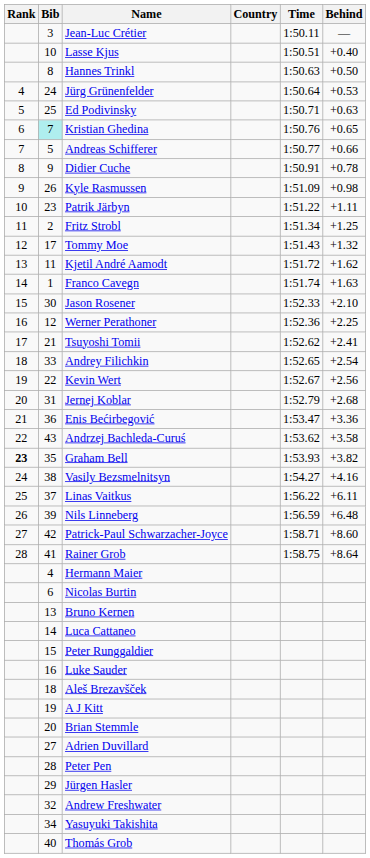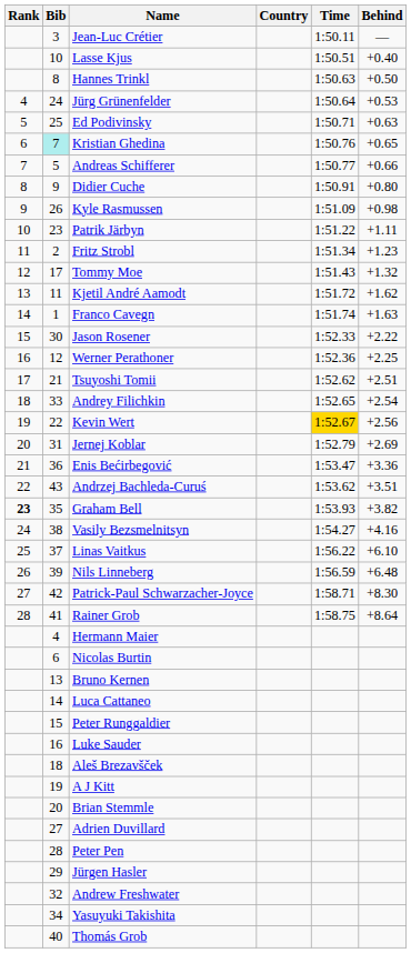 <table class="wikitable sortable" style="text-align:center">
 <tr>
 <th>Rank</th>
 <th>Bib</th>
 <th>Name</th>
 <th>Country</th>
 <th>Time</th>
 <th>Behind</th>
 </tr>
 <tr>
 <td></td>
 <td>3</td>
 <td align="left"><a href='#'>Jean-Luc Crétier</a></td>
 <td align=left></td>
 <td>1:50.11</td>
 <td>—</td>
 </tr>
 <tr>
 <td></td>
 <td>10</td>
 <td align="left"><a href='#'>Lasse Kjus</a></td>
 <td align=left></td>
 <td>1:50.51</td>
 <td>+0.40</td>
 </tr>
 <tr>
 <td></td>
 <td>8</td>
 <td align="left"><a href='#'>Hannes Trinkl</a></td>
 <td align=left></td>
 <td>1:50.63</td>
 <td>+0.50</td>
 </tr>
 <tr>
 <td>4</td>
 <td>24</td>
 <td align="left"><a href='#'>Jürg Grünenfelder</a></td>
 <td align=left></td>
 <td>1:50.64</td>
 <td>+0.53</td>
 </tr>
 <tr>
 <td>5</td>
 <td>25</td>
 <td align="left"><a href='#'>Ed Podivinsky</a></td>
 <td align=left></td>
 <td>1:50.71</td>
 <td>+0.63</td>
 </tr>
 <tr>
 <td>6</td>
 <td style="background: paleturquoise;">7</td>
 <td align="left"><a href='#'>Kristian Ghedina</a></td>
 <td align=left></td>
 <td>1:50.76</td>
 <td>+0.65</td>
 </tr>
 <tr>
 <td>7</td>
 <td>5</td>
 <td align="left"><a href='#'>Andreas Schifferer</a></td>
 <td align=left></td>
 <td>1:50.77</td>
 <td>+0.66</td>
 </tr>
 <tr>
 <td>8</td>
 <td>9</td>
 <td align="left"><a href='#'>Didier Cuche</a></td>
 <td align=left></td>
 <td>1:50.91</td>
-<td>+0.78</td>
+<td>+0.80</td>
 </tr>
 <tr>
 <td>9</td>
 <td>26</td>
 <td align="left"><a href='#'>Kyle Rasmussen</a></td>
 <td align=left></td>
 <td>1:51.09</td>
 <td>+0.98</td>
 </tr>
 <tr>
 <td>10</td>
 <td>23</td>
 <td align="left"><a href='#'>Patrik Järbyn</a></td>
 <td align=left></td>
 <td>1:51.22</td>
 <td>+1.11</td>
 </tr>
 <tr>
 <td>11</td>
 <td>2</td>
 <td align="left"><a href='#'>Fritz Strobl</a></td>
 <td align=left></td>
 <td>1:51.34</td>
-<td>+1.25</td>
+<td>+1.23</td>
 </tr>
 <tr>
 <td>12</td>
 <td>17</td>
 <td align="left"><a href='#'>Tommy Moe</a></td>
 <td align=left></td>
 <td>1:51.43</td>
 <td>+1.32</td>
 </tr>
 <tr>
 <td>13</td>
 <td>11</td>
 <td align="left"><a href='#'>Kjetil André Aamodt</a></td>
 <td align=left></td>
 <td>1:51.72</td>
 <td>+1.62</td>
 </tr>
 <tr>
 <td>14</td>
 <td>1</td>
 <td align="left"><a href='#'>Franco Cavegn</a></td>
 <td align=left></td>
 <td>1:51.74</td>
 <td>+1.63</td>
 </tr>
 <tr>
 <td>15</td>
 <td>30</td>
 <td align="left"><a href='#'>Jason Rosener</a></td>
 <td align=left></td>
 <td>1:52.33</td>
-<td>+2.10</td>
+<td>+2.22</td>
 </tr>
 <tr>
 <td>16</td>
 <td>12</td>
 <td align="left"><a href='#'>Werner Perathoner</a></td>
 <td align=left></td>
 <td>1:52.36</td>
 <td>+2.25</td>
 </tr>
 <tr>
 <td>17</td>
 <td>21</td>
 <td align="left"><a href='#'>Tsuyoshi Tomii</a></td>
 <td align=left></td>
 <td>1:52.62</td>
-<td>+2.41</td>
+<td>+2.51</td>
 </tr>
 <tr>
 <td>18</td>
 <td>33</td>
 <td align="left"><a href='#'>Andrey Filichkin</a></td>
 <td align=left></td>
 <td>1:52.65</td>
 <td>+2.54</td>
 </tr>
 <tr>
 <td>19</td>
 <td>22</td>
 <td align="left"><a href='#'>Kevin Wert</a></td>
 <td align=left></td>
-<td>1:52.67</td>
+<td style="background: gold;">1:52.67</td>
 <td>+2.56</td>
 </tr>
 <tr>
 <td>20</td>
 <td>31</td>
 <td align="left"><a href='#'>Jernej Koblar</a></td>
 <td align=left></td>
 <td>1:52.79</td>
-<td>+2.68</td>
+<td>+2.69</td>
 </tr>
 <tr>
 <td>21</td>
 <td>36</td>
 <td align="left"><a href='#'>Enis Bećirbegović</a></td>
 <td align=left></td>
 <td>1:53.47</td>
 <td>+3.36</td>
 </tr>
 <tr>
 <td>22</td>
 <td>43</td>
 <td align="left"><a href='#'>Andrzej Bachleda-Curuś</a></td>
 <td align=left></td>
 <td>1:53.62</td>
-<td>+3.58</td>
+<td>+3.51</td>
 </tr>
 <tr>
 <td><strong>23</strong></td>
 <td>35</td>
 <td align="left"><a href='#'>Graham Bell</a></td>
 <td align=left></td>
 <td>1:53.93</td>
 <td>+3.82</td>
 </tr>
 <tr>
 <td>24</td>
 <td>38</td>
 <td align="left"><a href='#'>Vasily Bezsmelnitsyn</a></td>
 <td align=left></td>
 <td>1:54.27</td>
 <td>+4.16</td>
 </tr>
 <tr>
 <td>25</td>
 <td>37</td>
 <td align="left"><a href='#'>Linas Vaitkus</a></td>
 <td align=left></td>
 <td>1:56.22</td>
-<td>+6.11</td>
+<td>+6.10</td>
 </tr>
 <tr>
 <td>26</td>
 <td>39</td>
 <td align="left"><a href='#'>Nils Linneberg</a></td>
 <td align=left></td>
 <td>1:56.59</td>
 <td>+6.48</td>
 </tr>
 <tr>
 <td>27</td>
 <td>42</td>
 <td align="left"><a href='#'>Patrick-Paul Schwarzacher-Joyce</a></td>
 <td align=left></td>
 <td>1:58.71</td>
-<td>+8.60</td>
+<td>+8.30</td>
 </tr>
 <tr>
 <td>28</td>
 <td>41</td>
 <td align="left"><a href='#'>Rainer Grob</a></td>
 <td align=left></td>
 <td>1:58.75</td>
 <td>+8.64</td>
 </tr>
 <tr>
 <td></td>
 <td>4</td>
 <td align="left"><a href='#'>Hermann Maier</a></td>
 <td align=left></td>
 <td></td>
 <td></td>
 </tr>
 <tr>
 <td></td>
 <td>6</td>
 <td align="left"><a href='#'>Nicolas Burtin</a></td>
 <td align=left></td>
 <td></td>
 <td></td>
 </tr>
 <tr>
 <td></td>
 <td>13</td>
 <td align="left"><a href='#'>Bruno Kernen</a></td>
 <td align=left></td>
 <td></td>
 <td></td>
 </tr>
 <tr>
 <td></td>
 <td>14</td>
 <td align="left"><a href='#'>Luca Cattaneo</a></td>
 <td align=left></td>
 <td></td>
 <td></td>
 </tr>
 <tr>
 <td></td>
 <td>15</td>
 <td align="left"><a href='#'>Peter Runggaldier</a></td>
 <td align=left></td>
 <td></td>
 <td></td>
 </tr>
 <tr>
 <td></td>
 <td>16</td>
 <td align="left"><a href='#'>Luke Sauder</a></td>
 <td align=left></td>
 <td></td>
 <td></td>
 </tr>
 <tr>
 <td></td>
 <td>18</td>
 <td align="left"><a href='#'>Aleš Brezavšček</a></td>
 <td align=left></td>
 <td></td>
 <td></td>
 </tr>
 <tr>
 <td></td>
 <td>19</td>
 <td align="left"><a href='#'>A J Kitt</a></td>
 <td align=left></td>
 <td></td>
 <td></td>
 </tr>
 <tr>
 <td></td>
 <td>20</td>
 <td align="left"><a href='#'>Brian Stemmle</a></td>
 <td align=left></td>
 <td></td>
 <td></td>
 </tr>
 <tr>
 <td></td>
 <td>27</td>
 <td align="left"><a href='#'>Adrien Duvillard</a></td>
 <td align=left></td>
 <td></td>
 <td></td>
 </tr>
 <tr>
 <td></td>
 <td>28</td>
 <td align="left"><a href='#'>Peter Pen</a></td>
 <td align=left></td>
 <td></td>
 <td></td>
 </tr>
 <tr>
 <td></td>
 <td>29</td>
 <td align="left"><a href='#'>Jürgen Hasler</a></td>
 <td align=left></td>
 <td></td>
 <td></td>
 </tr>
 <tr>
 <td></td>
 <td>32</td>
 <td align="left"><a href='#'>Andrew Freshwater</a></td>
 <td align=left></td>
 <td></td>
 <td></td>
 </tr>
 <tr>
 <td></td>
 <td>34</td>
 <td align="left"><a href='#'>Yasuyuki Takishita</a></td>
 <td align=left></td>
 <td></td>
 <td></td>
 </tr>
 <tr>
 <td></td>
 <td>40</td>
 <td align="left"><a href='#'>Thomás Grob</a></td>
 <td align=left></td>
 <td></td>
 <td></td>
 </tr>
 </table>
